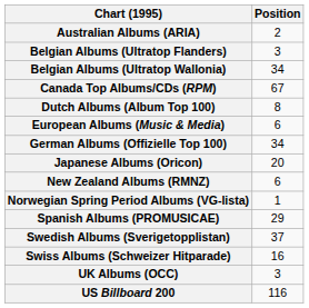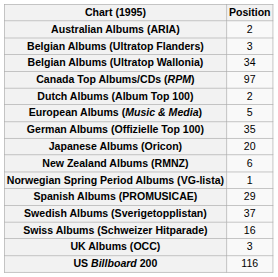 <table class="wikitable sortable plainrowheaders" style="text-align:center">
 <tr>
 <th scope="col">Chart (1995)</th>
 <th scope="col">Position</th>
 </tr>
 <tr>
 <th scope="row">Australian Albums (ARIA)</th>
 <td>2</td>
 </tr>
 <tr>
 <th scope="row">Belgian Albums (Ultratop Flanders)</th>
 <td>3</td>
 </tr>
 <tr>
 <th scope="row">Belgian Albums (Ultratop Wallonia)</th>
 <td>34</td>
 </tr>
 <tr>
 <th scope="row">Canada Top Albums/CDs (<em>RPM</em>)</th>
-<td>67</td>
+<td>97</td>
 </tr>
 <tr>
 <th scope="row">Dutch Albums (Album Top 100)</th>
-<td>8</td>
+<td>2</td>
 </tr>
 <tr>
 <th scope="row">European Albums (<em>Music & Media</em>)</th>
-<td>6</td>
+<td>5</td>
 </tr>
 <tr>
 <th scope="row">German Albums (Offizielle Top 100)</th>
-<td>34</td>
+<td>35</td>
 </tr>
 <tr>
 <th scope="row">Japanese Albums (Oricon)</th>
 <td>20</td>
 </tr>
 <tr>
 <th scope="row">New Zealand Albums (RMNZ)</th>
 <td>6</td>
 </tr>
 <tr>
 <th scope="row">Norwegian Spring Period Albums (VG-lista)</th>
 <td>1</td>
 </tr>
 <tr>
 <th scope="row">Spanish Albums (PROMUSICAE)</th>
 <td>29</td>
 </tr>
 <tr>
 <th scope="row">Swedish Albums (Sverigetopplistan)</th>
 <td>37</td>
 </tr>
 <tr>
 <th scope="row">Swiss Albums (Schweizer Hitparade)</th>
 <td>16</td>
 </tr>
 <tr>
 <th scope="row">UK Albums (OCC)</th>
 <td>3</td>
 </tr>
 <tr>
 <th scope="row">US <em>Billboard</em> 200</th>
 <td>116</td>
 </tr>
 </table>
